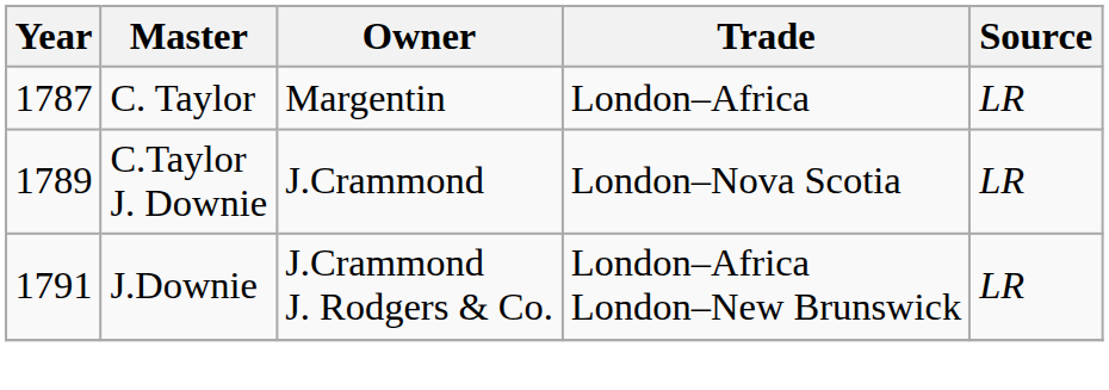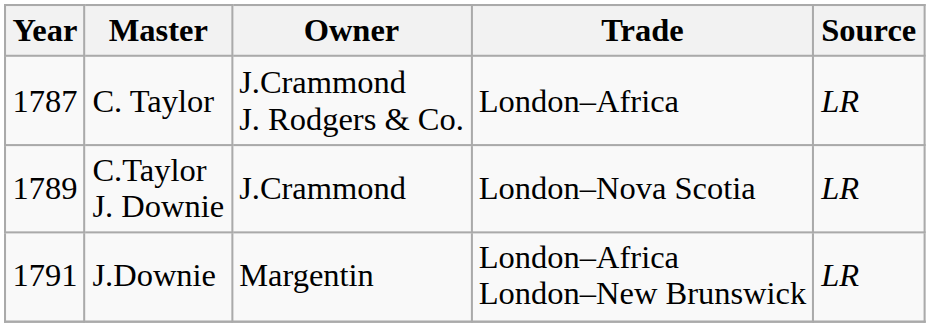 <table class="sortable wikitable">
 <tr>
 <th>Year</th>
 <th>Master</th>
 <th>Owner</th>
 <th>Trade</th>
 <th>Source</th>
 </tr>
 <tr>
 <td>1787</td>
 <td>C. Taylor</td>
-<td>Margentin</td>
+<td>J.Crammond<br>J. Rodgers & Co.</td>
 <td>London–Africa</td>
 <td><em>LR</em></td>
 </tr>
 <tr>
 <td>1789</td>
 <td>C.Taylor<br>J. Downie</td>
 <td>J.Crammond</td>
 <td>London–Nova Scotia</td>
 <td><em>LR</em></td>
 </tr>
 <tr>
 <td>1791</td>
 <td>J.Downie</td>
-<td>J.Crammond<br>J. Rodgers & Co.</td>
+<td>Margentin</td>
 <td>London–Africa<br>London–New Brunswick</td>
 <td><em>LR</em></td>
 </tr>
 <tr>
 </tr>
 </table>
